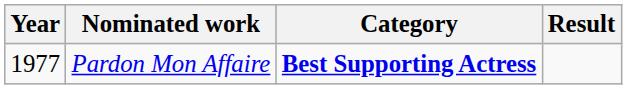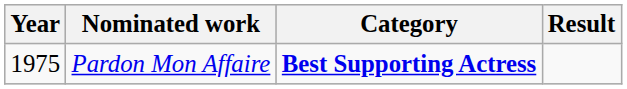 <table class="wikitable sortable">
 <tr>
 <th>Year</th>
 <th>Nominated work</th>
 <th>Category</th>
 <th>Result</th>
 </tr>
 <tr>
-<td>1977</td>
+<td>1975</td>
 <td><em><a href='#'>Pardon Mon Affaire</a></em></td>
 <td><strong><a href='#'>Best Supporting Actress</a></strong></td>
 <td></td>
 </tr>
 </table>
